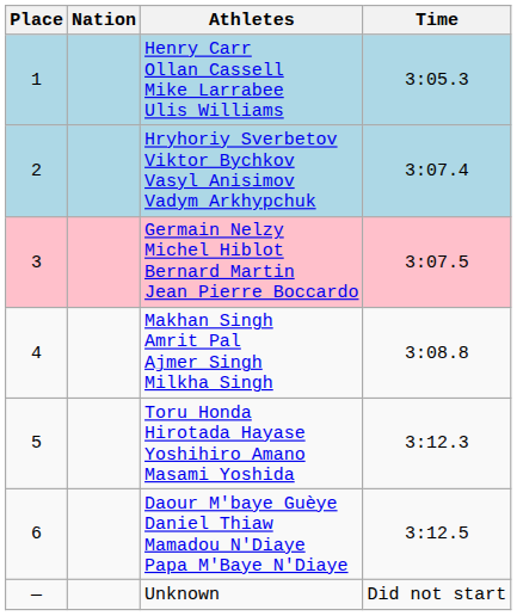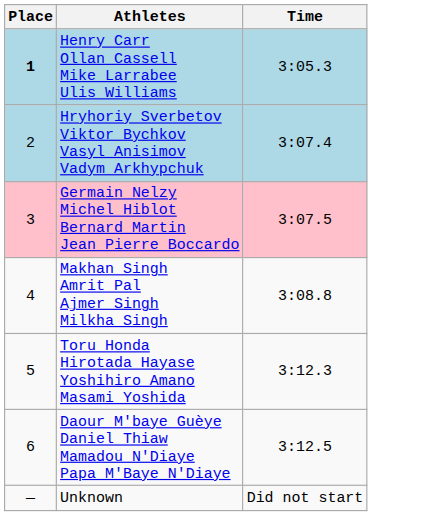 <table class=wikitable>
 <tr>
 <th>Place</th>
-<th>Nation</th>
 <th>Athletes</th>
 <th>Time</th>
 </tr>
 <tr align=center bgcolor=lightblue>
-<td>1</td>
-<td align=left></td>
+<td><strong>1</strong></td>
 <td align=left><a href='#'>Henry Carr</a> <br> <a href='#'>Ollan Cassell</a> <br> <a href='#'>Mike Larrabee</a> <br> <a href='#'>Ulis Williams</a></td>
 <td>3:05.3</td>
 </tr>
 <tr align=center bgcolor=lightblue>
 <td>2</td>
-<td align=left></td>
 <td align=left><a href='#'>Hryhoriy Sverbetov</a> <br> <a href='#'>Viktor Bychkov</a> <br> <a href='#'>Vasyl Anisimov</a> <br> <a href='#'>Vadym Arkhypchuk</a></td>
 <td>3:07.4</td>
 </tr>
 <tr align=center bgcolor=pink>
 <td>3</td>
-<td align=left></td>
 <td align=left><a href='#'>Germain Nelzy</a> <br> <a href='#'>Michel Hiblot</a> <br> <a href='#'>Bernard Martin</a> <br> <a href='#'>Jean Pierre Boccardo</a></td>
 <td>3:07.5</td>
 </tr>
 <tr align=center>
 <td>4</td>
-<td align=left></td>
 <td align=left><a href='#'>Makhan Singh</a> <br> <a href='#'>Amrit Pal</a> <br> <a href='#'>Ajmer Singh</a> <br> <a href='#'>Milkha Singh</a></td>
 <td>3:08.8</td>
 </tr>
 <tr align=center>
 <td>5</td>
-<td align=left></td>
 <td align=left><a href='#'>Toru Honda</a> <br> <a href='#'>Hirotada Hayase</a> <br> <a href='#'>Yoshihiro Amano</a> <br> <a href='#'>Masami Yoshida</a></td>
 <td>3:12.3</td>
 </tr>
 <tr align=center>
 <td>6</td>
-<td align=left></td>
 <td align=left><a href='#'>Daour M'baye Guèye</a> <br> <a href='#'>Daniel Thiaw</a> <br> <a href='#'>Mamadou N'Diaye</a> <br> <a href='#'>Papa M'Baye N'Diaye</a></td>
 <td>3:12.5</td>
 </tr>
 <tr align=center>
 <td>—</td>
-<td align=left></td>
 <td align=left>Unknown</td>
 <td>Did not start</td>
 </tr>
 </table>
